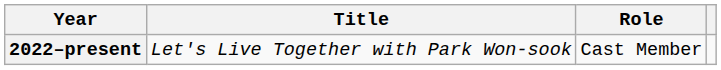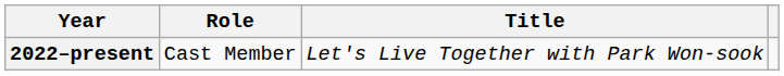 <table class="wikitable  plainrowheaders">
 <tr>
 <th scope="col">Year</th>
+<th scope="col">Role</th>
 <th scope="col">Title</th>
-<th scope="col">Role</th>
 <th scope="col" class="unsortable"></th>
 </tr>
 <tr>
 <th scope="row">2022–present</th>
+<td>Cast Member</td>
 <td><em>Let's Live Together with Park Won-sook</em></td>
-<td>Cast Member</td>
 <td></td>
 </tr>
 </table>
